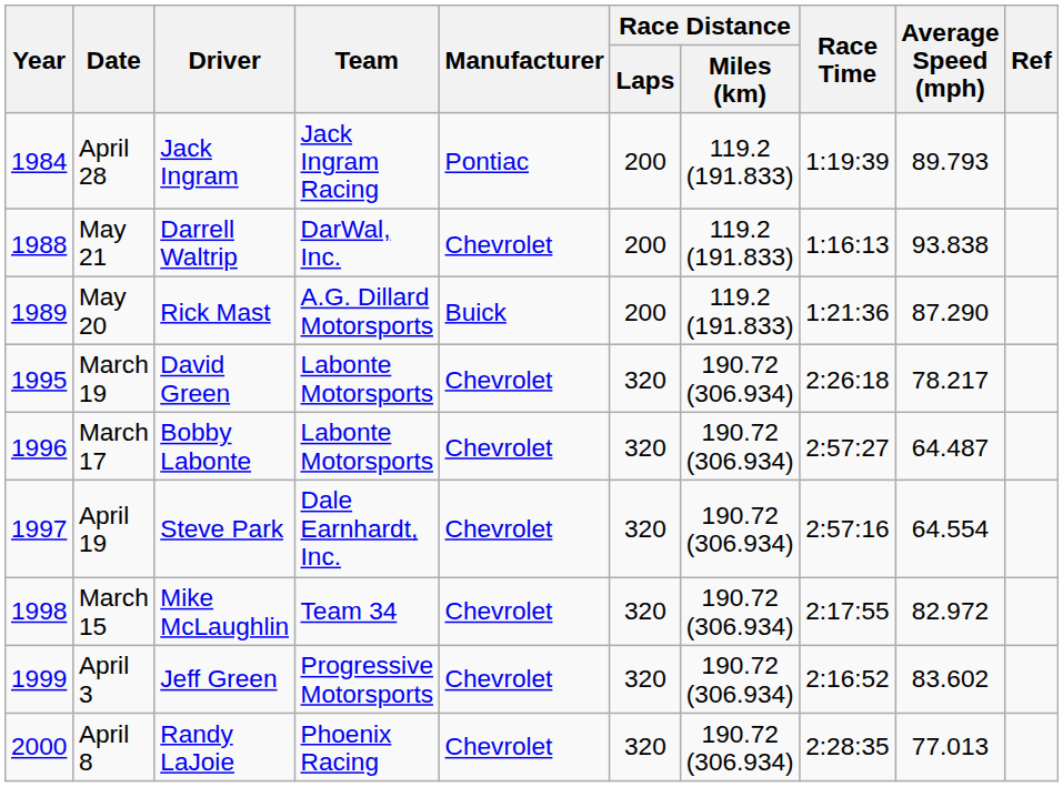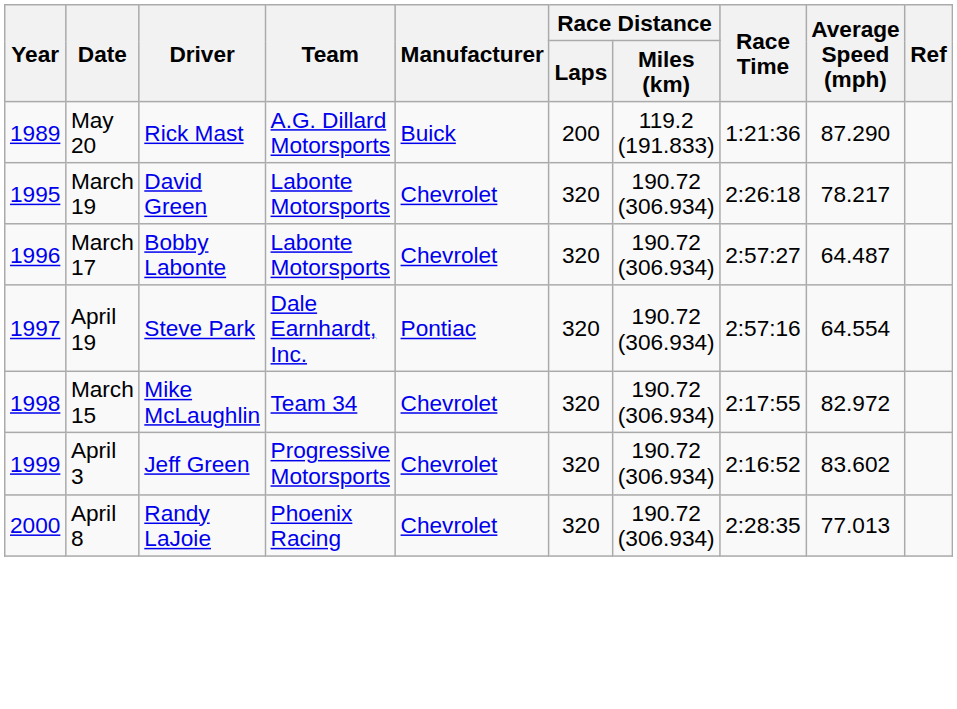 <table class="wikitable" style="font-size: 95%;">
 <tr>
 <th rowspan="2">Year</th>
 <th rowspan="2">Date</th>
 <th rowspan="2">Driver</th>
 <th rowspan="2">Team</th>
 <th rowspan="2">Manufacturer</th>
 <th colspan="2">Race Distance</th>
 <th rowspan="2">Race Time</th>
 <th rowspan="2">Average Speed<br>(mph)</th>
 <th rowspan="2">Ref</th>
 </tr>
 <tr>
 <th>Laps</th>
 <th>Miles (km)</th>
-</tr>
-<tr>
-<td><a href='#'>1984</a></td>
-<td>April 28</td>
-<td><a href='#'>Jack Ingram</a></td>
-<td><a href='#'>Jack Ingram Racing</a></td>
-<td><a href='#'>Pontiac</a></td>
-<td align="center">200</td>
-<td align="center">119.2 (191.833)</td>
-<td align="center">1:19:39</td>
-<td align="center">89.793</td>
-<td align="center"></td>
-</tr>
-<tr>
-<td><a href='#'>1988</a></td>
-<td>May 21</td>
-<td><a href='#'>Darrell Waltrip</a></td>
-<td><a href='#'>DarWal, Inc.</a></td>
-<td><a href='#'>Chevrolet</a></td>
-<td align="center">200</td>
-<td align="center">119.2 (191.833)</td>
-<td align="center">1:16:13</td>
-<td align="center">93.838</td>
-<td align="center"></td>
 </tr>
 <tr>
 <td><a href='#'>1989</a></td>
 <td>May 20</td>
 <td><a href='#'>Rick Mast</a></td>
 <td><a href='#'>A.G. Dillard Motorsports</a></td>
 <td><a href='#'>Buick</a></td>
 <td align="center">200</td>
 <td align="center">119.2 (191.833)</td>
 <td align="center">1:21:36</td>
 <td align="center">87.290</td>
 <td align="center"></td>
 </tr>
 <tr>
 <td><a href='#'>1995</a></td>
 <td>March 19</td>
 <td><a href='#'>David Green</a></td>
 <td><a href='#'>Labonte Motorsports</a></td>
 <td><a href='#'>Chevrolet</a></td>
 <td align="center">320</td>
 <td align="center">190.72 (306.934)</td>
 <td align="center">2:26:18</td>
 <td align="center">78.217</td>
 <td align="center"></td>
 </tr>
 <tr>
 <td><a href='#'>1996</a></td>
 <td>March 17</td>
 <td><a href='#'>Bobby Labonte</a></td>
 <td><a href='#'>Labonte Motorsports</a></td>
 <td><a href='#'>Chevrolet</a></td>
 <td align="center">320</td>
 <td align="center">190.72 (306.934)</td>
 <td align="center">2:57:27</td>
 <td align="center">64.487</td>
 <td align="center"></td>
 </tr>
 <tr>
 <td><a href='#'>1997</a></td>
 <td>April 19</td>
 <td><a href='#'>Steve Park</a></td>
 <td><a href='#'>Dale Earnhardt, Inc.</a></td>
-<td><a href='#'>Chevrolet</a></td>
+<td><a href='#'>Pontiac</a></td>
 <td align="center">320</td>
 <td align="center">190.72 (306.934)</td>
 <td align="center">2:57:16</td>
 <td align="center">64.554</td>
 <td align="center"></td>
 </tr>
 <tr>
 <td><a href='#'>1998</a></td>
 <td>March 15</td>
 <td><a href='#'>Mike McLaughlin</a></td>
 <td><a href='#'>Team 34</a></td>
 <td><a href='#'>Chevrolet</a></td>
 <td align="center">320</td>
 <td align="center">190.72 (306.934)</td>
 <td align="center">2:17:55</td>
 <td align="center">82.972</td>
 <td align="center"></td>
 </tr>
 <tr>
 <td><a href='#'>1999</a></td>
 <td>April 3</td>
 <td><a href='#'>Jeff Green</a></td>
 <td><a href='#'>Progressive Motorsports</a></td>
 <td><a href='#'>Chevrolet</a></td>
 <td align="center">320</td>
 <td align="center">190.72 (306.934)</td>
 <td align="center">2:16:52</td>
 <td align="center">83.602</td>
 <td align="center"></td>
 </tr>
 <tr>
 <td><a href='#'>2000</a></td>
 <td>April 8</td>
 <td><a href='#'>Randy LaJoie</a></td>
 <td><a href='#'>Phoenix Racing</a></td>
 <td><a href='#'>Chevrolet</a></td>
 <td align="center">320</td>
 <td align="center">190.72 (306.934)</td>
 <td align="center">2:28:35</td>
 <td align="center">77.013</td>
 <td align="center"></td>
 </tr>
 </table>
